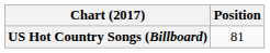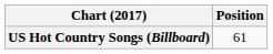 <table class="wikitable plainrowheaders" style="text-align:center">
 <tr>
 <th scope="col">Chart (2017)</th>
 <th scope="col">Position</th>
 </tr>
 <tr>
 <th scope="row">US Hot Country Songs (<em>Billboard</em>)</th>
-<td>81</td>
+<td>61</td>
 </tr>
 </table>
